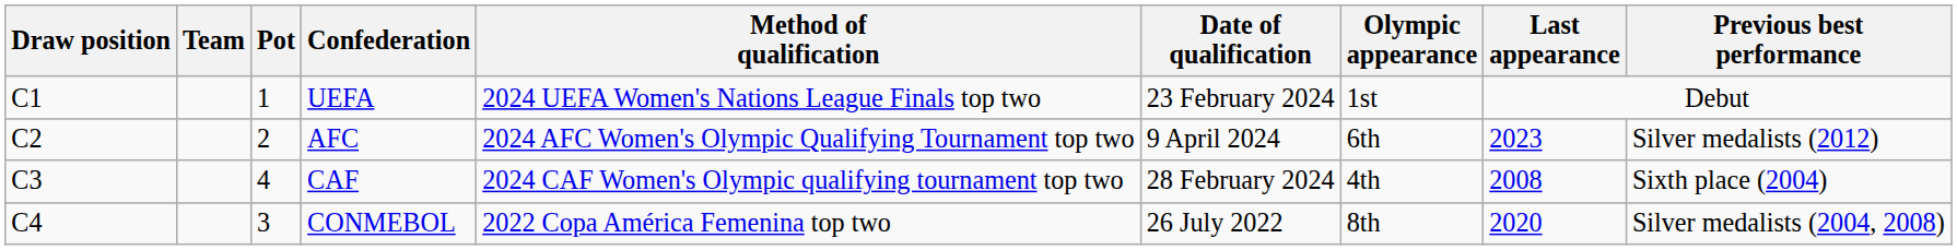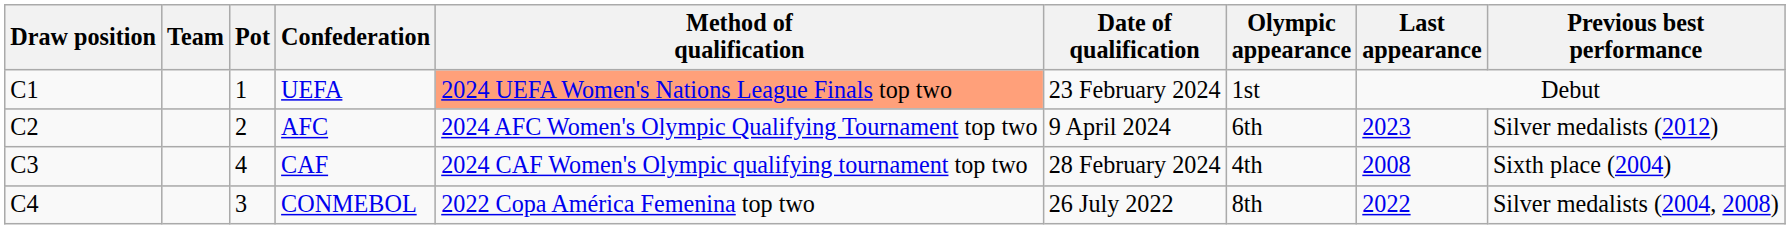 <table class="wikitable sortable">
 <tr>
 <th>Draw position</th>
 <th>Team</th>
 <th>Pot</th>
 <th>Confederation</th>
 <th>Method of<br>qualification</th>
 <th>Date of<br>qualification</th>
 <th>Olympic<br>appearance</th>
 <th>Last<br>appearance</th>
 <th>Previous best<br>performance</th>
 </tr>
 <tr>
 <td>C1</td>
 <td style=white-space:nowrap></td>
 <td>1</td>
 <td><a href='#'>UEFA</a></td>
-<td><a href='#'>2024 UEFA Women's Nations League Finals</a> top two</td>
+<td style="background: lightsalmon;"><a href='#'>2024 UEFA Women's Nations League Finals</a> top two</td>
 <td>23 February 2024</td>
 <td data-sort-value="1">1st</td>
 <td colspan=2 align=center>Debut</td>
 </tr>
 <tr>
 <td>C2</td>
 <td style=white-space:nowrap></td>
 <td>2</td>
 <td><a href='#'>AFC</a></td>
 <td><a href='#'>2024 AFC Women's Olympic Qualifying Tournament</a> top two</td>
 <td>9 April 2024</td>
 <td data-sort-value="6">6th</td>
 <td><a href='#'>2023</a></td>
 <td data-sort-value="2">Silver medalists (<a href='#'>2012</a>)</td>
 </tr>
 <tr>
 <td>C3</td>
 <td style=white-space:nowrap></td>
 <td>4</td>
 <td><a href='#'>CAF</a></td>
 <td><a href='#'>2024 CAF Women's Olympic qualifying tournament</a> top two</td>
 <td>28 February 2024</td>
 <td data-sort-value="4">4th</td>
 <td><a href='#'>2008</a></td>
 <td data-sort-value="6">Sixth place (<a href='#'>2004</a>)</td>
 </tr>
 <tr>
 <td>C4</td>
 <td style=white-space:nowrap></td>
 <td>3</td>
 <td><a href='#'>CONMEBOL</a></td>
 <td><a href='#'>2022 Copa América Femenina</a> top two</td>
 <td>26 July 2022</td>
 <td data-sort-value="8">8th</td>
-<td><a href='#'>2020</a></td>
+<td><a href='#'>2022</a></td>
 <td data-sort-value="2">Silver medalists (<a href='#'>2004</a>, <a href='#'>2008</a>)</td>
 </tr>
 </table>
